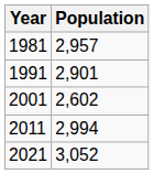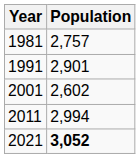 <table class=wikitable>
 <tr>
 <th>Year</th>
 <th>Population</th>
 </tr>
 <tr>
 <td>1981</td>
-<td>2,957</td>
+<td>2,757</td>
 </tr>
 <tr>
 <td>1991</td>
 <td>2,901</td>
 </tr>
 <tr>
 <td>2001</td>
 <td>2,602</td>
 </tr>
 <tr>
 <td>2011</td>
 <td>2,994</td>
 </tr>
 <tr>
 <td>2021</td>
-<td>3,052</td>
+<td><strong>3,052</strong></td>
 </tr>
 </table>
